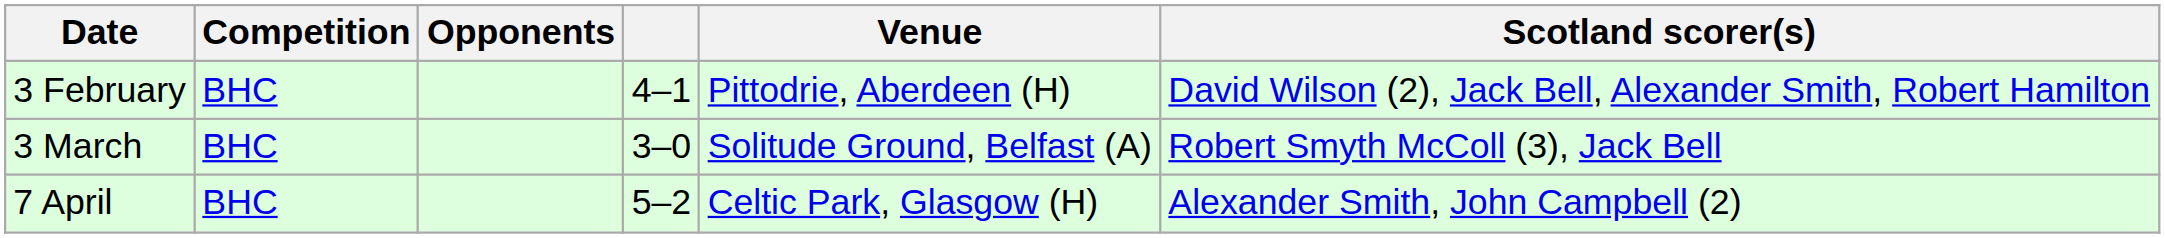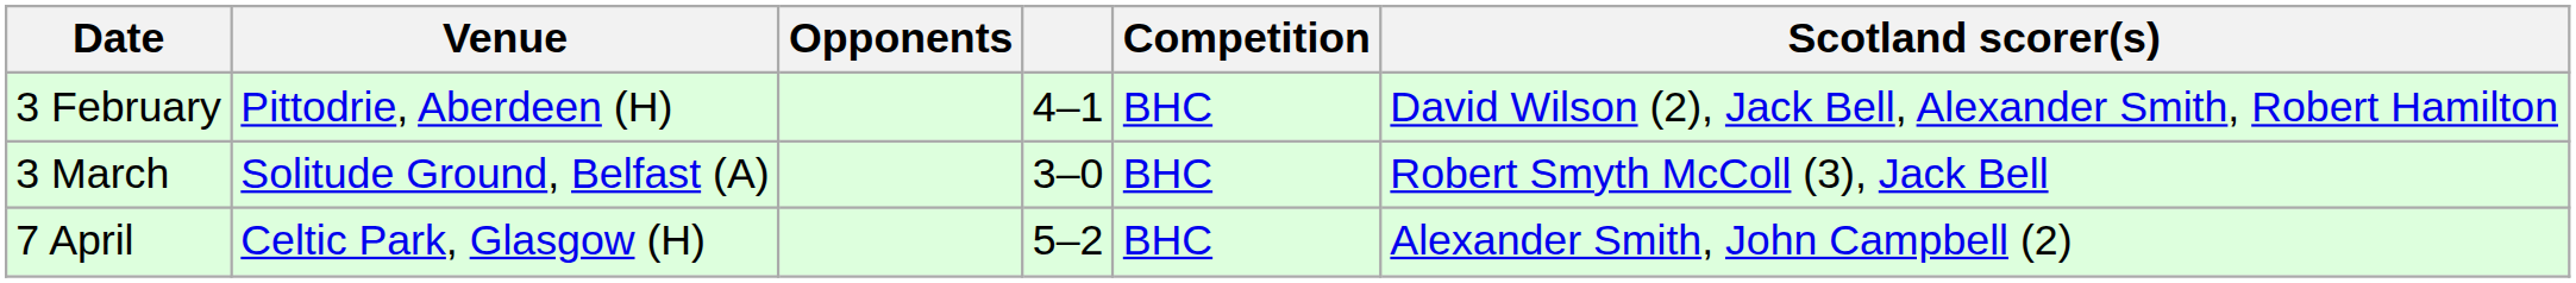 <table class="wikitable">
 <tr>
 <th>Date</th>
-<th>Competition</th>
+<th>Venue</th>
 <th>Opponents</th>
 <th></th>
-<th>Venue</th>
+<th>Competition</th>
 <th>Scotland scorer(s)</th>
 </tr>
 <tr bgcolor=#ddffdd>
 <td>3 February</td>
-<td><a href='#'>BHC</a></td>
+<td><a href='#'>Pittodrie</a>, <a href='#'>Aberdeen</a> (H)</td>
 <td></td>
 <td align=center>4–1</td>
-<td><a href='#'>Pittodrie</a>, <a href='#'>Aberdeen</a> (H)</td>
+<td><a href='#'>BHC</a></td>
 <td><a href='#'>David Wilson</a> (2), <a href='#'>Jack Bell</a>, <a href='#'>Alexander Smith</a>, <a href='#'>Robert Hamilton</a></td>
 </tr>
 <tr bgcolor=#ddffdd>
 <td>3 March</td>
-<td><a href='#'>BHC</a></td>
+<td><a href='#'>Solitude Ground</a>, <a href='#'>Belfast</a> (A)</td>
 <td></td>
 <td align=center>3–0</td>
-<td><a href='#'>Solitude Ground</a>, <a href='#'>Belfast</a> (A)</td>
+<td><a href='#'>BHC</a></td>
 <td><a href='#'>Robert Smyth McColl</a> (3), <a href='#'>Jack Bell</a></td>
 </tr>
 <tr bgcolor=#ddffdd>
 <td>7 April</td>
-<td><a href='#'>BHC</a></td>
+<td><a href='#'>Celtic Park</a>, <a href='#'>Glasgow</a> (H)</td>
 <td></td>
 <td align=center>5–2</td>
-<td><a href='#'>Celtic Park</a>, <a href='#'>Glasgow</a> (H)</td>
+<td><a href='#'>BHC</a></td>
 <td><a href='#'>Alexander Smith</a>, <a href='#'>John Campbell</a> (2)</td>
 </tr>
 </table>
